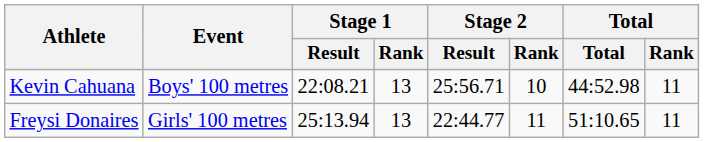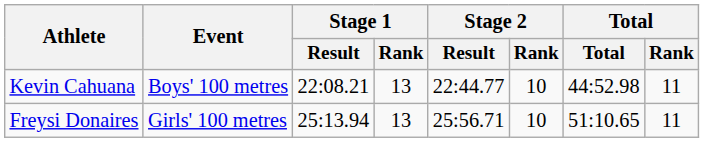 <table class="wikitable" style="font-size:90%">
 <tr>
 <th rowspan=2>Athlete</th>
 <th rowspan=2>Event</th>
 <th colspan=2>Stage 1</th>
 <th colspan=2>Stage 2</th>
 <th colspan=2>Total</th>
 </tr>
 <tr style="font-size:95%">
 <th>Result</th>
 <th>Rank</th>
 <th>Result</th>
 <th>Rank</th>
 <th>Total</th>
 <th>Rank</th>
 </tr>
 <tr align=center>
 <td align=left><a href='#'>Kevin Cahuana</a></td>
 <td align=left><a href='#'>Boys' 100 metres</a></td>
 <td>22:08.21</td>
 <td>13</td>
-<td>25:56.71</td>
+<td>22:44.77</td>
 <td>10</td>
 <td>44:52.98</td>
 <td>11</td>
 </tr>
 <tr align=center>
 <td align=left><a href='#'>Freysi Donaires</a></td>
 <td align=left><a href='#'>Girls' 100 metres</a></td>
 <td>25:13.94</td>
 <td>13</td>
-<td>22:44.77</td>
-<td>11</td>
+<td>25:56.71</td>
+<td>10</td>
 <td>51:10.65</td>
 <td>11</td>
 </tr>
 </table>
